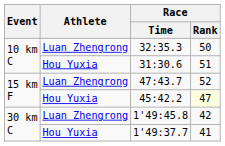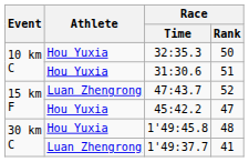 <table class="wikitable" border="1" style="font-size:90%">
 <tr>
 <th rowspan=2>Event</th>
 <th rowspan=2>Athlete</th>
 <th colspan=2>Race</th>
 </tr>
 <tr>
 <th>Time</th>
 <th>Rank</th>
 </tr>
 <tr>
 <td rowspan=2>10 km <br> C</td>
-<td><a href='#'>Luan Zhengrong</a></td>
+<td><a href='#'>Hou Yuxia</a></td>
 <td align=center>32:35.3</td>
 <td align=center>50</td>
 </tr>
 <tr>
 <td><a href='#'>Hou Yuxia</a></td>
 <td align=center>31:30.6</td>
 <td align=center>51</td>
 </tr>
 <tr>
 <td rowspan=2>15 km <br> F</td>
 <td><a href='#'>Luan Zhengrong</a></td>
 <td align=center>47:43.7</td>
 <td align=center>52</td>
 </tr>
 <tr>
 <td><a href='#'>Hou Yuxia</a></td>
 <td align=center>45:42.2</td>
-<td align=center style="background: lightyellow;">47</td>
+<td align=center>47</td>
 </tr>
 <tr>
 <td rowspan=4>30 km <br> C</td>
-<td><a href='#'>Luan Zhengrong</a></td>
+<td><a href='#'>Hou Yuxia</a></td>
 <td align=center>1'49:45.8</td>
-<td align=center>42</td>
+<td align=center>48</td>
 </tr>
 <tr>
-<td><a href='#'>Hou Yuxia</a></td>
+<td><a href='#'>Luan Zhengrong</a></td>
 <td align=center>1'49:37.7</td>
 <td align=center>41</td>
 </tr>
 </table>
